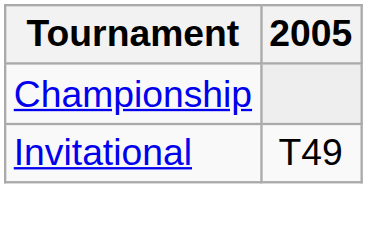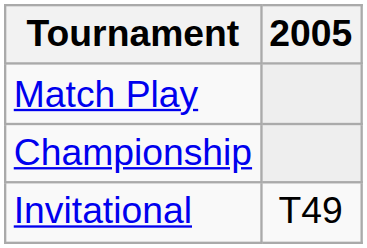 <table class="wikitable" style="text-align:center;">
 <tr>
 <th>Tournament</th>
 <th>2005</th>
+</tr>
+<tr>
+<td align="left"><a href='#'>Match Play</a></td>
+<td style="background:#eeeeee;"></td>
 </tr>
 <tr>
 <td align="left"><a href='#'>Championship</a></td>
 <td style="background:#eeeeee;"></td>
 </tr>
 <tr>
 <td align="left"><a href='#'>Invitational</a></td>
 <td>T49</td>
 </tr>
 </table>
